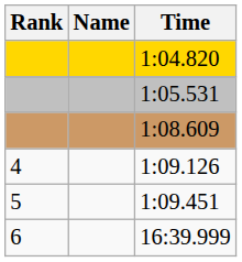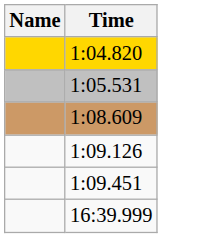 <table class="wikitable">
 <tr>
-<th>Rank</th>
 <th>Name</th>
 <th>Time</th>
 </tr>
 <tr style="background:gold;">
 <td></td>
-<td></td>
 <td>1:04.820</td>
 </tr>
 <tr style="background:silver;">
-<td></td>
 <td></td>
 <td>1:05.531</td>
 </tr>
 <tr style="background:#cc9966;">
 <td></td>
-<td></td>
 <td>1:08.609</td>
 </tr>
 <tr>
-<td>4</td>
 <td></td>
 <td>1:09.126</td>
 </tr>
 <tr>
-<td>5</td>
 <td></td>
 <td>1:09.451</td>
 </tr>
 <tr>
-<td>6</td>
 <td></td>
 <td>16:39.999</td>
 </tr>
 </table>
